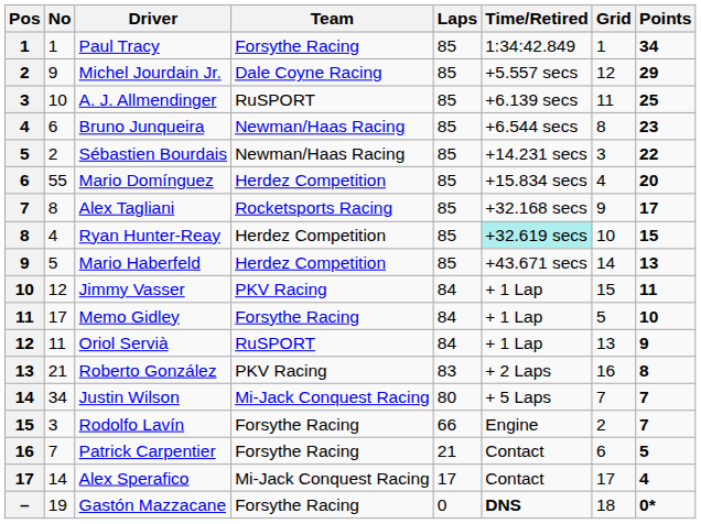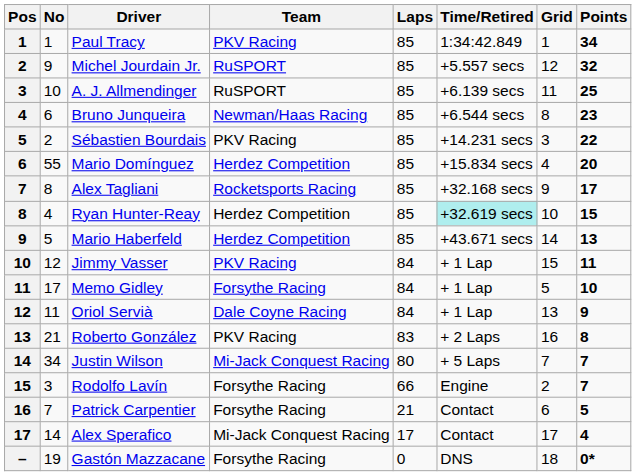 <table class="wikitable" style="font-size:95%;">
 <tr>
 <th>Pos</th>
 <th>No</th>
 <th>Driver</th>
 <th>Team</th>
 <th>Laps</th>
 <th>Time/Retired</th>
 <th>Grid</th>
 <th>Points</th>
 </tr>
 <tr>
 <th>1</th>
 <td>1</td>
 <td> <a href='#'>Paul Tracy</a></td>
-<td><a href='#'>Forsythe Racing</a></td>
+<td><a href='#'>PKV Racing</a></td>
 <td>85</td>
 <td>1:34:42.849</td>
 <td>1</td>
 <td><strong>34</strong></td>
 </tr>
 <tr>
 <th>2</th>
 <td>9</td>
 <td> <a href='#'>Michel Jourdain Jr.</a></td>
-<td><a href='#'>Dale Coyne Racing</a></td>
+<td><a href='#'>RuSPORT</a></td>
 <td>85</td>
 <td>+5.557 secs</td>
 <td>12</td>
-<td><strong>29</strong></td>
+<td><strong>32</strong></td>
 </tr>
 <tr>
 <th>3</th>
 <td>10</td>
 <td> <a href='#'>A. J. Allmendinger</a></td>
 <td>RuSPORT</td>
 <td>85</td>
 <td>+6.139 secs</td>
 <td>11</td>
 <td><strong>25</strong></td>
 </tr>
 <tr>
 <th>4</th>
 <td>6</td>
 <td> <a href='#'>Bruno Junqueira</a></td>
 <td><a href='#'>Newman/Haas Racing</a></td>
 <td>85</td>
 <td>+6.544 secs</td>
 <td>8</td>
 <td><strong>23</strong></td>
 </tr>
 <tr>
 <th>5</th>
 <td>2</td>
 <td> <a href='#'>Sébastien Bourdais</a></td>
-<td>Newman/Haas Racing</td>
+<td>PKV Racing</td>
 <td>85</td>
 <td>+14.231 secs</td>
 <td>3</td>
 <td><strong>22</strong></td>
 </tr>
 <tr>
 <th>6</th>
 <td>55</td>
 <td> <a href='#'>Mario Domínguez</a></td>
 <td><a href='#'>Herdez Competition</a></td>
 <td>85</td>
 <td>+15.834 secs</td>
 <td>4</td>
 <td><strong>20</strong></td>
 </tr>
 <tr>
 <th>7</th>
 <td>8</td>
 <td> <a href='#'>Alex Tagliani</a></td>
 <td><a href='#'>Rocketsports Racing</a></td>
 <td>85</td>
 <td>+32.168 secs</td>
 <td>9</td>
 <td><strong>17</strong></td>
 </tr>
 <tr>
 <th>8</th>
 <td>4</td>
 <td> <a href='#'>Ryan Hunter-Reay</a></td>
 <td>Herdez Competition</td>
 <td>85</td>
 <td style="background: paleturquoise;">+32.619 secs</td>
 <td>10</td>
 <td><strong>15</strong></td>
 </tr>
 <tr>
 <th>9</th>
 <td>5</td>
 <td> <a href='#'>Mario Haberfeld</a></td>
 <td><a href='#'>Herdez Competition</a></td>
 <td>85</td>
 <td>+43.671 secs</td>
 <td>14</td>
 <td><strong>13</strong></td>
 </tr>
 <tr>
 <th>10</th>
 <td>12</td>
 <td> <a href='#'>Jimmy Vasser</a></td>
 <td><a href='#'>PKV Racing</a></td>
 <td>84</td>
 <td>+ 1 Lap</td>
 <td>15</td>
 <td><strong>11</strong></td>
 </tr>
 <tr>
 <th>11</th>
 <td>17</td>
 <td> <a href='#'>Memo Gidley</a></td>
 <td><a href='#'>Forsythe Racing</a></td>
 <td>84</td>
 <td>+ 1 Lap</td>
 <td>5</td>
 <td><strong>10</strong></td>
 </tr>
 <tr>
 <th>12</th>
 <td>11</td>
 <td> <a href='#'>Oriol Servià</a></td>
-<td><a href='#'>RuSPORT</a></td>
+<td><a href='#'>Dale Coyne Racing</a></td>
 <td>84</td>
 <td>+ 1 Lap</td>
 <td>13</td>
 <td><strong>9</strong></td>
 </tr>
 <tr>
 <th>13</th>
 <td>21</td>
 <td> <a href='#'>Roberto González</a></td>
 <td>PKV Racing</td>
 <td>83</td>
 <td>+ 2 Laps</td>
 <td>16</td>
 <td><strong>8</strong></td>
 </tr>
 <tr>
 <th>14</th>
 <td>34</td>
 <td> <a href='#'>Justin Wilson</a></td>
 <td><a href='#'>Mi-Jack Conquest Racing</a></td>
 <td>80</td>
 <td>+ 5 Laps</td>
 <td>7</td>
 <td><strong>7</strong></td>
 </tr>
 <tr>
 <th>15</th>
 <td>3</td>
 <td> <a href='#'>Rodolfo Lavín</a></td>
 <td>Forsythe Racing</td>
 <td>66</td>
 <td>Engine</td>
 <td>2</td>
 <td><strong>7</strong></td>
 </tr>
 <tr>
 <th>16</th>
 <td>7</td>
 <td> <a href='#'>Patrick Carpentier</a></td>
 <td>Forsythe Racing</td>
 <td>21</td>
 <td>Contact</td>
 <td>6</td>
 <td><strong>5</strong></td>
 </tr>
 <tr>
 <th>17</th>
 <td>14</td>
 <td> <a href='#'>Alex Sperafico</a></td>
 <td>Mi-Jack Conquest Racing</td>
 <td>17</td>
 <td>Contact</td>
 <td>17</td>
 <td><strong>4</strong></td>
 </tr>
 <tr>
 <th>–</th>
 <td>19</td>
 <td> <a href='#'>Gastón Mazzacane</a></td>
 <td>Forsythe Racing</td>
 <td>0</td>
-<td><strong>DNS</strong></td>
+<td>DNS</td>
 <td>18</td>
 <td><strong>0*</strong></td>
 </tr>
 </table>
